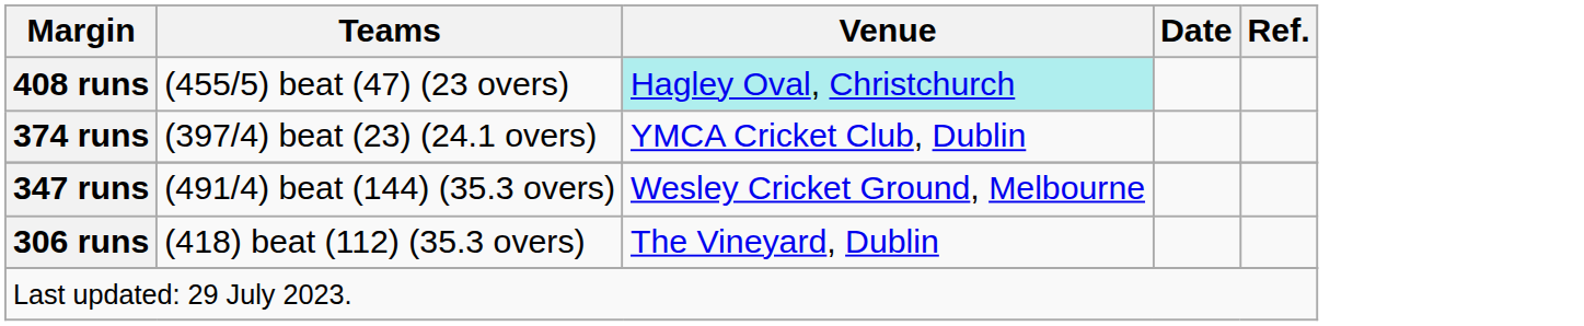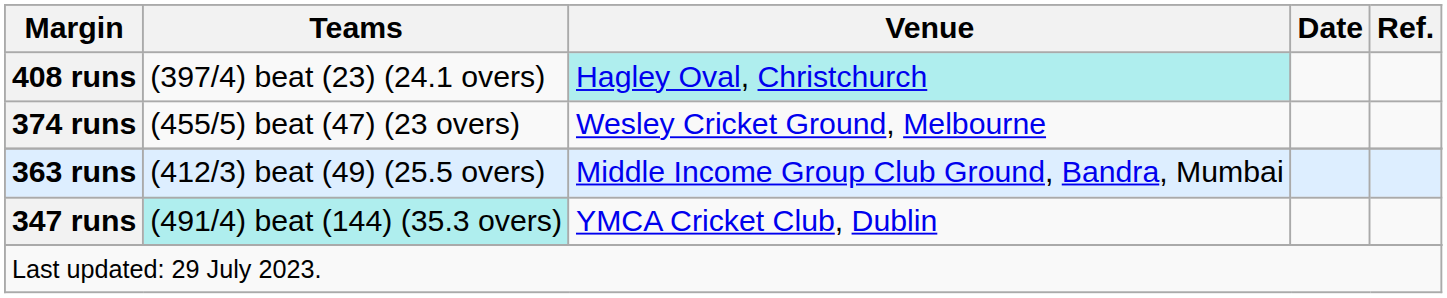 <table class="wikitable">
 <tr>
 <th scope=col>Margin</th>
 <th scope=col>Teams</th>
 <th scope=col>Venue</th>
 <th scope=col>Date</th>
 <th scope=col>Ref.</th>
 </tr>
 <tr>
 <th scope=row>408 runs</th>
-<td> (455/5) beat  (47) (23 overs)</td>
+<td> (397/4) beat  (23) (24.1 overs)</td>
 <td style="background: paleturquoise;"><a href='#'>Hagley Oval</a>, <a href='#'>Christchurch</a></td>
 <td><a href='#'></a></td>
 <td></td>
 </tr>
 <tr>
 <th scope=row>374 runs</th>
-<td> (397/4) beat  (23) (24.1 overs)</td>
-<td><a href='#'>YMCA Cricket Club</a>, <a href='#'>Dublin</a></td>
+<td> (455/5) beat  (47) (23 overs)</td>
+<td><a href='#'>Wesley Cricket Ground</a>, <a href='#'>Melbourne</a></td>
 <td><a href='#'></a></td>
 <td></td>
 </tr>
 <tr>
 </tr>
-<tr>
-<th scope=row>347 runs</th>
-<td> (491/4) beat  (144) (35.3 overs)</td>
-<td><a href='#'>Wesley Cricket Ground</a>, <a href='#'>Melbourne</a></td>
+<tr style=background:#def;>
+<th scope=row style=background:#def;>363 runs</th>
+<td> (412/3) beat  (49) (25.5 overs)</td>
+<td><a href='#'>Middle Income Group Club Ground</a>, <a href='#'>Bandra</a>, Mumbai</td>
 <td><a href='#'></a></td>
 <td></td>
 </tr>
 <tr>
-<th scope=row>306 runs</th>
-<td> (418) beat  (112) (35.3 overs)</td>
-<td><a href='#'>The Vineyard</a>, <a href='#'>Dublin</a></td>
+<th scope=row>347 runs</th>
+<td style="background: paleturquoise;"> (491/4) beat  (144) (35.3 overs)</td>
+<td><a href='#'>YMCA Cricket Club</a>, <a href='#'>Dublin</a></td>
 <td><a href='#'></a></td>
 <td></td>
 </tr>
 <tr>
 </tr>
 <tr class="sortbottom">
 <td scope=row colspan=5><small>Last updated: 29 July 2023.</small></td>
 </tr>
 </table>
